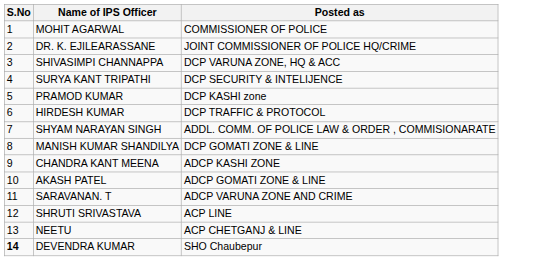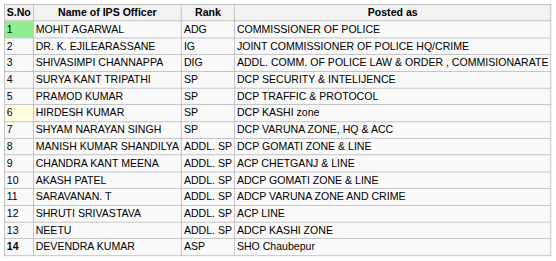 <table class="wikitable">
 <tr>
 <th>S.No</th>
 <th>Name of IPS Officer</th>
+<th>Rank</th>
 <th>Posted as</th>
 </tr>
 <tr>
-<td>1</td>
+<td style="background: lightgreen;">1</td>
 <td>MOHIT AGARWAL</td>
+<td>ADG</td>
 <td>COMMISSIONER OF POLICE</td>
 </tr>
 <tr>
 <td>2</td>
 <td>DR. K. EJILEARASSANE</td>
+<td>IG</td>
 <td>JOINT COMMISSIONER OF POLICE HQ/CRIME</td>
 </tr>
 <tr>
 <td>3</td>
 <td>SHIVASIMPI CHANNAPPA</td>
-<td>DCP VARUNA ZONE, HQ & ACC</td>
+<td>DIG</td>
+<td>ADDL. COMM. OF POLICE LAW & ORDER , COMMISIONARATE</td>
 </tr>
 <tr>
 <td>4</td>
 <td>SURYA KANT TRIPATHI</td>
+<td>SP</td>
 <td>DCP SECURITY & INTELIJENCE</td>
 </tr>
 <tr>
 <td>5</td>
 <td>PRAMOD KUMAR</td>
-<td>DCP KASHI zone</td>
+<td>SP</td>
+<td>DCP TRAFFIC & PROTOCOL</td>
 </tr>
 <tr>
-<td>6</td>
+<td style="background: lightyellow;">6</td>
 <td>HIRDESH KUMAR</td>
-<td>DCP TRAFFIC & PROTOCOL</td>
+<td>SP</td>
+<td>DCP KASHI zone</td>
 </tr>
 <tr>
 <td>7</td>
 <td>SHYAM NARAYAN SINGH</td>
-<td>ADDL. COMM. OF POLICE LAW & ORDER , COMMISIONARATE</td>
+<td>SP</td>
+<td>DCP VARUNA ZONE, HQ & ACC</td>
 </tr>
 <tr>
 <td>8</td>
 <td>MANISH KUMAR SHANDILYA</td>
+<td>ADDL. SP</td>
 <td>DCP GOMATI ZONE & LINE</td>
 </tr>
 <tr>
 <td>9</td>
 <td>CHANDRA KANT MEENA</td>
-<td>ADCP KASHI ZONE</td>
+<td>ADDL. SP</td>
+<td>ACP CHETGANJ & LINE</td>
 </tr>
 <tr>
 <td>10</td>
 <td>AKASH PATEL</td>
+<td>ADDL. SP</td>
 <td>ADCP GOMATI ZONE & LINE</td>
 </tr>
 <tr>
 <td>11</td>
 <td>SARAVANAN. T</td>
+<td>ADDL. SP</td>
 <td>ADCP VARUNA ZONE AND CRIME</td>
 </tr>
 <tr>
 <td>12</td>
 <td>SHRUTI SRIVASTAVA</td>
+<td>ADDL. SP</td>
 <td>ACP LINE</td>
 </tr>
 <tr>
 <td>13</td>
 <td>NEETU</td>
-<td>ACP CHETGANJ & LINE</td>
+<td>ADDL. SP</td>
+<td>ADCP KASHI ZONE</td>
 </tr>
 <tr>
 <td><strong>14</strong></td>
 <td>DEVENDRA KUMAR</td>
+<td>ASP</td>
 <td>SHO Chaubepur</td>
 </tr>
 </table>
